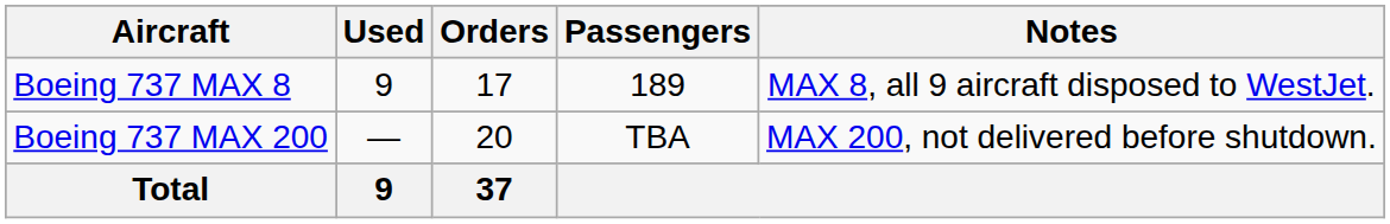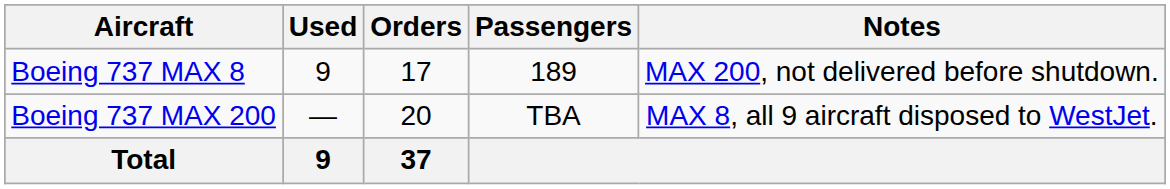 <table class="wikitable" style="margin:1em auto; border-collapse:collapse;text-align:left">
 <tr>
 <th>Aircraft</th>
 <th>Used</th>
 <th>Orders</th>
 <th>Passengers</th>
 <th>Notes</th>
 </tr>
 <tr>
 <td><a href='#'>Boeing 737 MAX 8</a></td>
 <td align=center>9</td>
 <td align=center>17</td>
 <td align=center>189</td>
-<td align=center><a href='#'>MAX 8</a>, all 9 aircraft disposed to <a href='#'>WestJet</a>.</td>
+<td align=center><a href='#'>MAX 200</a>, not delivered before shutdown.</td>
 </tr>
 <tr>
 <td><a href='#'>Boeing 737 MAX 200</a></td>
 <td align=center>—</td>
 <td align=center>20</td>
 <td align=center><abbr>TBA</abbr></td>
-<td align=center><a href='#'>MAX 200</a>, not delivered before shutdown.</td>
+<td align=center><a href='#'>MAX 8</a>, all 9 aircraft disposed to <a href='#'>WestJet</a>.</td>
 </tr>
 <tr>
 <th>Total</th>
 <th align=center>9</th>
 <th align=center>37</th>
 <th colspan=2></th>
 </tr>
 </table>
